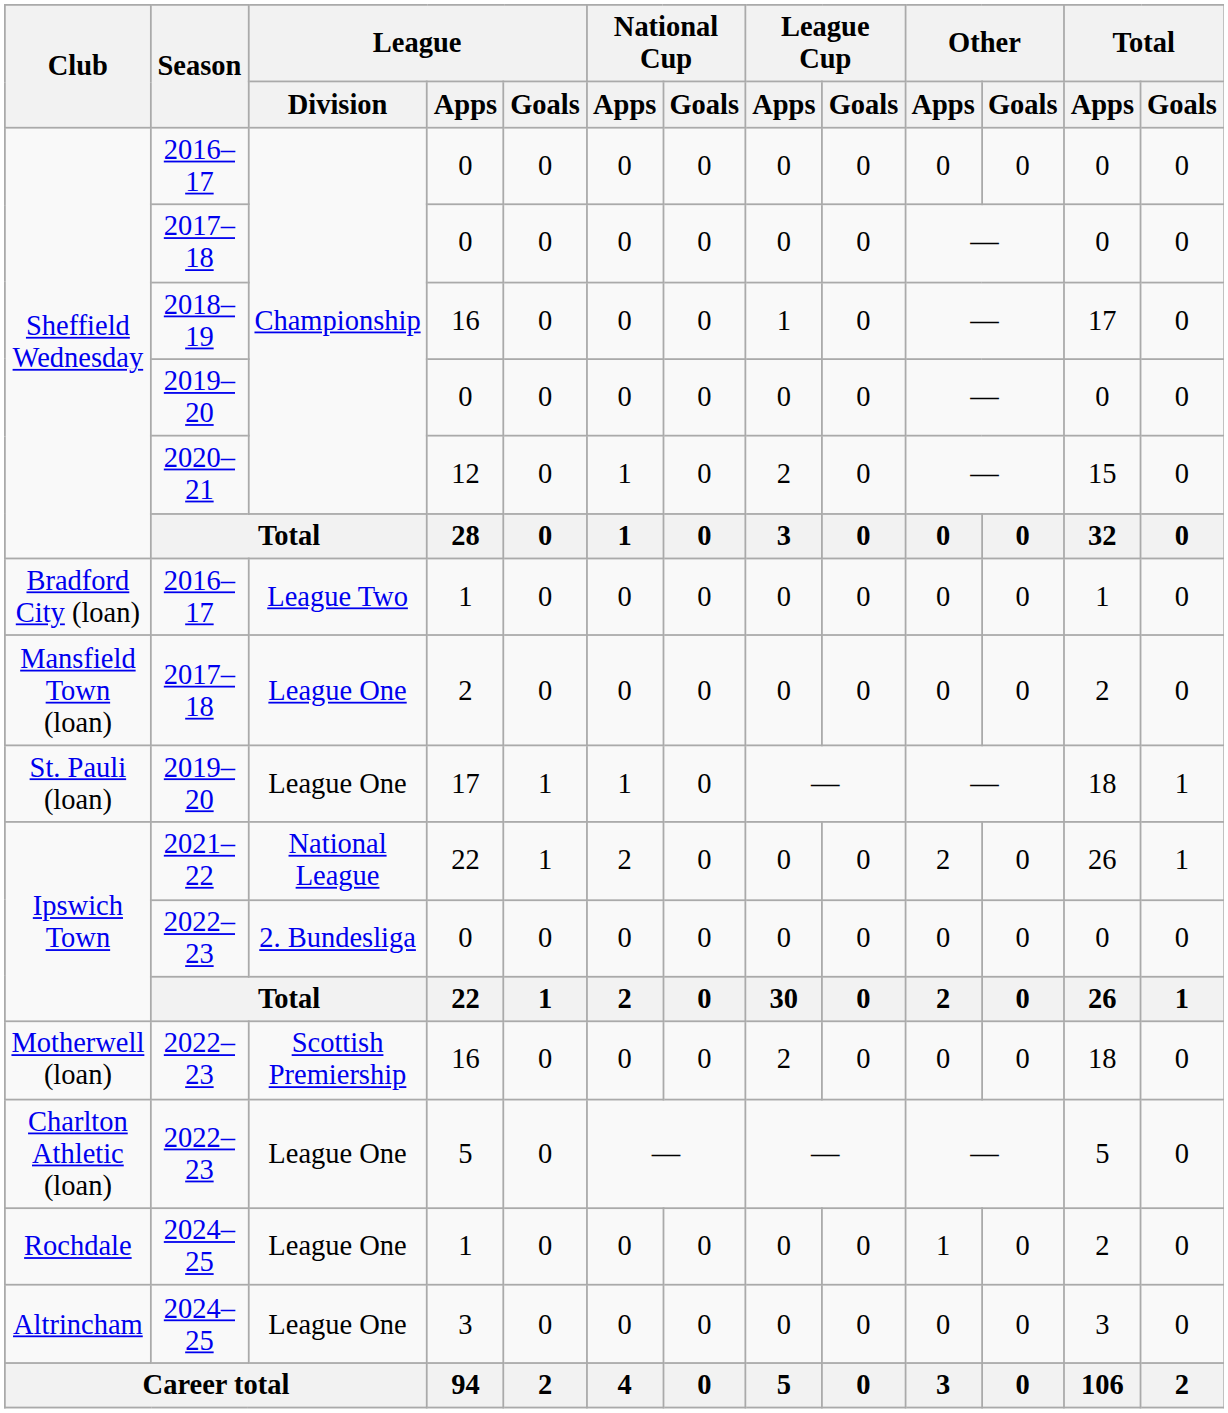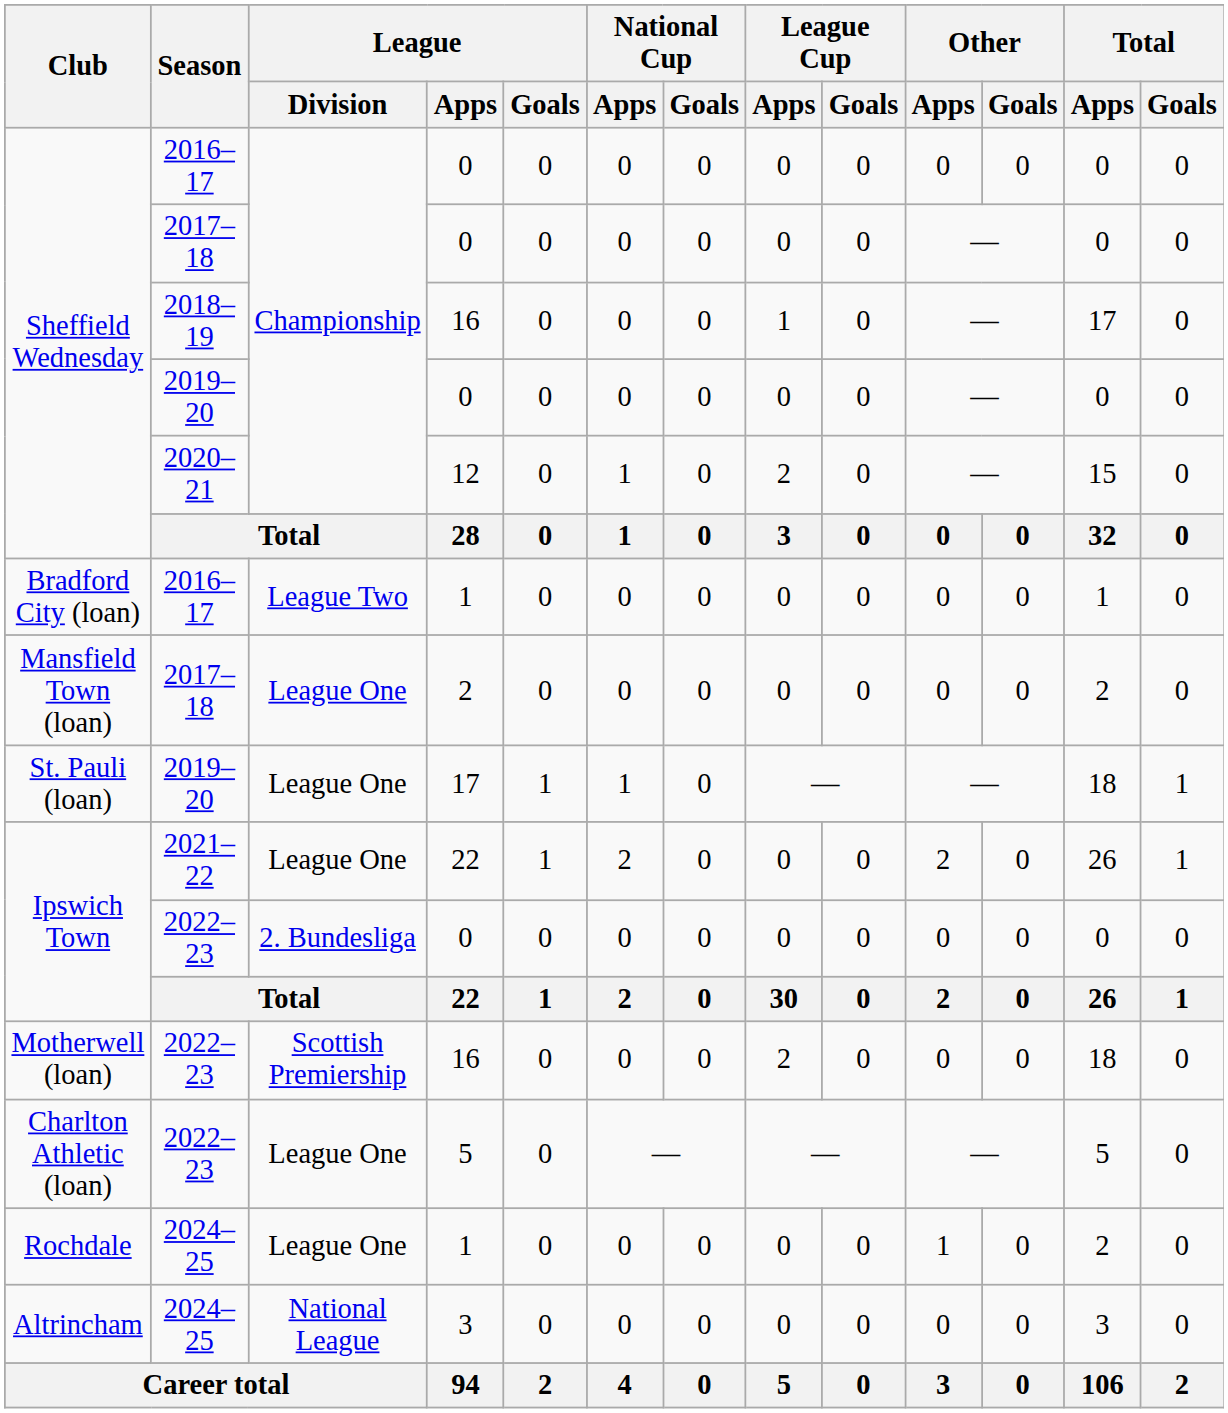 <table class="wikitable" style="text-align:center">
 <tr>
 <th rowspan="2">Club</th>
 <th rowspan="2">Season</th>
 <th colspan="3">League</th>
 <th colspan="2">National Cup</th>
 <th colspan="2">League Cup</th>
 <th colspan="2">Other</th>
 <th colspan="2">Total</th>
 </tr>
 <tr>
 <th>Division</th>
 <th>Apps</th>
 <th>Goals</th>
 <th>Apps</th>
 <th>Goals</th>
 <th>Apps</th>
 <th>Goals</th>
 <th>Apps</th>
 <th>Goals</th>
 <th>Apps</th>
 <th>Goals</th>
 </tr>
 <tr>
 <td rowspan="6"><a href='#'>Sheffield Wednesday</a></td>
 <td><a href='#'>2016–17</a></td>
 <td rowspan="5"><a href='#'>Championship</a></td>
 <td>0</td>
 <td>0</td>
 <td>0</td>
 <td>0</td>
 <td>0</td>
 <td>0</td>
 <td>0</td>
 <td>0</td>
 <td>0</td>
 <td>0</td>
 </tr>
 <tr>
 <td><a href='#'>2017–18</a></td>
 <td>0</td>
 <td>0</td>
 <td>0</td>
 <td>0</td>
 <td>0</td>
 <td>0</td>
 <td colspan="2">—</td>
 <td>0</td>
 <td>0</td>
 </tr>
 <tr>
 <td><a href='#'>2018–19</a></td>
 <td>16</td>
 <td>0</td>
 <td>0</td>
 <td>0</td>
 <td>1</td>
 <td>0</td>
 <td colspan="2">—</td>
 <td>17</td>
 <td>0</td>
 </tr>
 <tr>
 <td><a href='#'>2019–20</a></td>
 <td>0</td>
 <td>0</td>
 <td>0</td>
 <td>0</td>
 <td>0</td>
 <td>0</td>
 <td colspan="2">—</td>
 <td>0</td>
 <td>0</td>
 </tr>
 <tr>
 <td><a href='#'>2020–21</a></td>
 <td>12</td>
 <td>0</td>
 <td>1</td>
 <td>0</td>
 <td>2</td>
 <td>0</td>
 <td colspan="2">—</td>
 <td>15</td>
 <td>0</td>
 </tr>
 <tr>
 <th colspan="2">Total</th>
 <th>28</th>
 <th>0</th>
 <th>1</th>
 <th>0</th>
 <th>3</th>
 <th>0</th>
 <th>0</th>
 <th>0</th>
 <th>32</th>
 <th>0</th>
 </tr>
 <tr>
 <td><a href='#'>Bradford City</a> (loan)</td>
 <td><a href='#'>2016–17</a></td>
 <td><a href='#'>League Two</a></td>
 <td>1</td>
 <td>0</td>
 <td>0</td>
 <td>0</td>
 <td>0</td>
 <td>0</td>
 <td>0</td>
 <td>0</td>
 <td>1</td>
 <td>0</td>
 </tr>
 <tr>
 <td><a href='#'>Mansfield Town</a> (loan)</td>
 <td><a href='#'>2017–18</a></td>
 <td><a href='#'>League One</a></td>
 <td>2</td>
 <td>0</td>
 <td>0</td>
 <td>0</td>
 <td>0</td>
 <td>0</td>
 <td>0</td>
 <td>0</td>
 <td>2</td>
 <td>0</td>
 </tr>
 <tr>
 <td><a href='#'>St. Pauli</a> (loan)</td>
 <td><a href='#'>2019–20</a></td>
 <td>League One</td>
 <td>17</td>
 <td>1</td>
 <td>1</td>
 <td>0</td>
 <td colspan="2">—</td>
 <td colspan="2">—</td>
 <td>18</td>
 <td>1</td>
 </tr>
 <tr>
 <td rowspan=3><a href='#'>Ipswich Town</a></td>
 <td><a href='#'>2021–22</a></td>
-<td><a href='#'>National League</a></td>
+<td>League One</td>
 <td>22</td>
 <td>1</td>
 <td>2</td>
 <td>0</td>
 <td>0</td>
 <td>0</td>
 <td>2</td>
 <td>0</td>
 <td>26</td>
 <td>1</td>
 </tr>
 <tr>
 <td><a href='#'>2022–23</a></td>
 <td><a href='#'>2. Bundesliga</a></td>
 <td>0</td>
 <td>0</td>
 <td>0</td>
 <td>0</td>
 <td>0</td>
 <td>0</td>
 <td>0</td>
 <td>0</td>
 <td>0</td>
 <td>0</td>
 </tr>
 <tr>
 <th colspan="2">Total</th>
 <th>22</th>
 <th>1</th>
 <th>2</th>
 <th>0</th>
 <th>30</th>
 <th>0</th>
 <th>2</th>
 <th>0</th>
 <th>26</th>
 <th>1</th>
 </tr>
 <tr>
 <td><a href='#'>Motherwell</a> (loan)</td>
 <td><a href='#'>2022–23</a></td>
 <td><a href='#'>Scottish Premiership</a></td>
 <td>16</td>
 <td>0</td>
 <td>0</td>
 <td>0</td>
 <td>2</td>
 <td>0</td>
 <td>0</td>
 <td>0</td>
 <td>18</td>
 <td>0</td>
 </tr>
 <tr>
 <td><a href='#'>Charlton Athletic</a> (loan)</td>
 <td><a href='#'>2022–23</a></td>
 <td>League One</td>
 <td>5</td>
 <td>0</td>
 <td colspan="2">—</td>
 <td colspan="2">—</td>
 <td colspan="2">—</td>
 <td>5</td>
 <td>0</td>
 </tr>
 <tr>
 <td><a href='#'>Rochdale</a></td>
 <td><a href='#'>2024–25</a></td>
 <td>League One</td>
 <td>1</td>
 <td>0</td>
 <td>0</td>
 <td>0</td>
 <td>0</td>
 <td>0</td>
 <td>1</td>
 <td>0</td>
 <td>2</td>
 <td>0</td>
 </tr>
 <tr>
 <td><a href='#'>Altrincham</a></td>
 <td><a href='#'>2024–25</a></td>
-<td>League One</td>
+<td><a href='#'>National League</a></td>
 <td>3</td>
 <td>0</td>
 <td>0</td>
 <td>0</td>
 <td>0</td>
 <td>0</td>
 <td>0</td>
 <td>0</td>
 <td>3</td>
 <td>0</td>
 </tr>
 <tr>
 <th colspan="3">Career total</th>
 <th>94</th>
 <th>2</th>
 <th>4</th>
 <th>0</th>
 <th>5</th>
 <th>0</th>
 <th>3</th>
 <th>0</th>
 <th>106</th>
 <th>2</th>
 </tr>
 </table>
